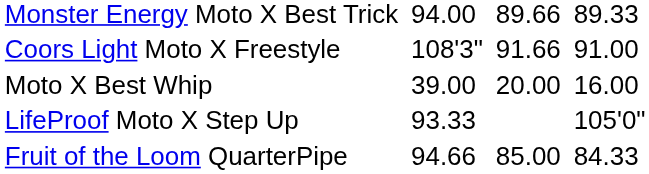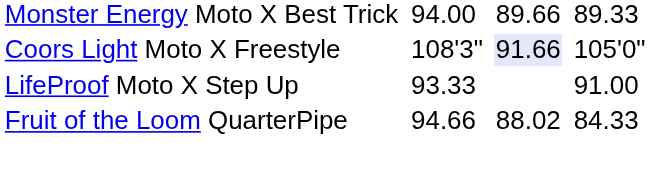 <table>
 <tr>
 <td><a href='#'>Monster Energy</a> Moto X Best Trick</td>
 <td></td>
 <td>94.00</td>
 <td></td>
 <td>89.66</td>
 <td></td>
 <td>89.33</td>
 </tr>
 <tr>
 <td><a href='#'>Coors Light</a> Moto X Freestyle</td>
 <td></td>
 <td>108'3"</td>
 <td></td>
-<td>91.66</td>
+<td style="background: lavender;">91.66</td>
 <td></td>
-<td>91.00</td>
-</tr>
-<tr>
-<td>Moto X Best Whip</td>
-<td></td>
-<td>39.00</td>
-<td></td>
-<td>20.00</td>
-<td></td>
-<td>16.00</td>
+<td>105'0"</td>
 </tr>
 <tr>
 <td><a href='#'>LifeProof</a> Moto X Step Up</td>
 <td><br></td>
 <td>93.33</td>
 <td></td>
 <td></td>
 <td></td>
-<td>105'0"</td>
+<td>91.00</td>
 </tr>
 <tr>
 <td><a href='#'>Fruit of the Loom</a> QuarterPipe</td>
 <td></td>
 <td>94.66</td>
 <td></td>
-<td>85.00</td>
+<td>88.02</td>
 <td></td>
 <td>84.33</td>
 </tr>
 </table>
